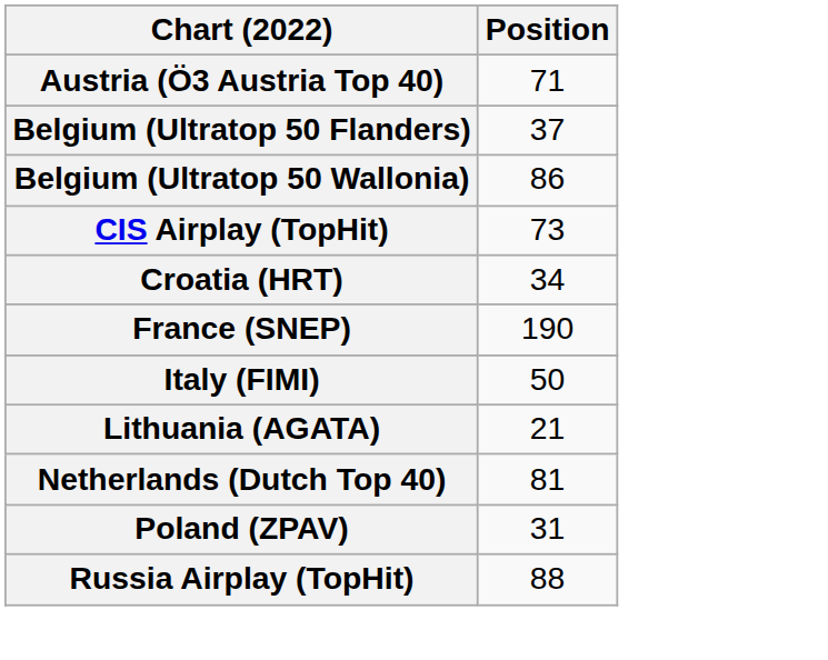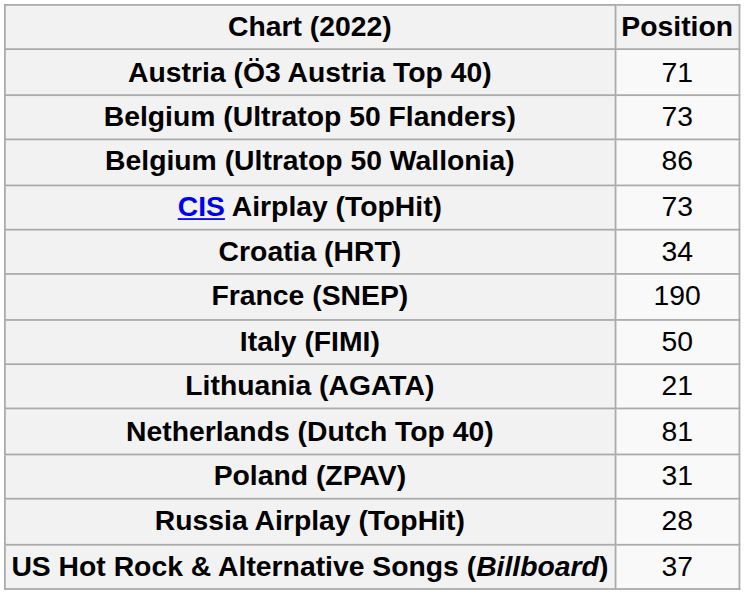 <table class="wikitable sortable plainrowheaders" style="text-align:center">
 <tr>
 <th scope="col">Chart (2022)</th>
 <th scope="col">Position</th>
 </tr>
 <tr>
 <th scope="row">Austria (Ö3 Austria Top 40)</th>
 <td>71</td>
 </tr>
 <tr>
 <th scope="row">Belgium (Ultratop 50 Flanders)</th>
-<td>37</td>
+<td>73</td>
 </tr>
 <tr>
 <th scope="row">Belgium (Ultratop 50 Wallonia)</th>
 <td>86</td>
 </tr>
 <tr>
 <th scope="row"><a href='#'>CIS</a> Airplay (TopHit)</th>
 <td>73</td>
 </tr>
 <tr>
 <th scope="row">Croatia (HRT)</th>
 <td>34</td>
 </tr>
 <tr>
 <th scope="row">France (SNEP)</th>
 <td>190</td>
 </tr>
 <tr>
 <th scope="row">Italy (FIMI)</th>
 <td>50</td>
 </tr>
 <tr>
 <th scope="row">Lithuania (AGATA)</th>
 <td>21</td>
 </tr>
 <tr>
 <th scope="row">Netherlands (Dutch Top 40)</th>
 <td>81</td>
 </tr>
 <tr>
 <th scope="row">Poland (ZPAV)</th>
 <td>31</td>
 </tr>
 <tr>
 <th scope="row">Russia Airplay (TopHit)</th>
-<td>88</td>
+<td>28</td>
+</tr>
+<tr>
+<th scope="row">US Hot Rock & Alternative Songs (<em>Billboard</em>)</th>
+<td>37</td>
 </tr>
 </table>
